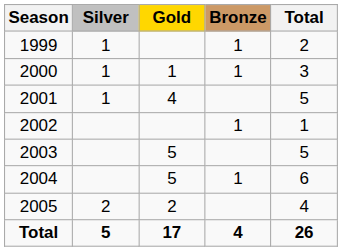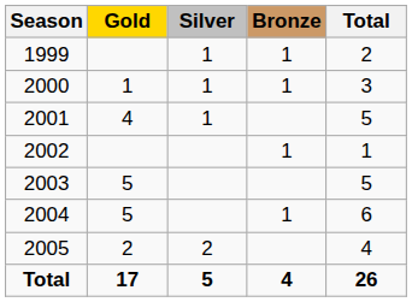 <table class="wikitable" style="text-align:center;">
 <tr>
 <th width = "55">Season</th>
+<th width = "55" style="background: gold;">Gold</th>
 <th width = "55" style="background: silver;">Silver</th>
-<th width = "55" style="background: gold;">Gold</th>
 <th width = "55" style="background: #cc9966;">Bronze</th>
 <th width = "55">Total</th>
 </tr>
 <tr>
 <td>1999</td>
+<td></td>
 <td>1</td>
-<td></td>
 <td>1</td>
 <td>2</td>
 </tr>
 <tr>
 <td>2000</td>
 <td>1</td>
 <td>1</td>
 <td>1</td>
 <td>3</td>
 </tr>
 <tr>
 <td>2001</td>
+<td>4</td>
 <td>1</td>
-<td>4</td>
 <td></td>
 <td>5</td>
 </tr>
 <tr>
 <td>2002</td>
 <td></td>
 <td></td>
 <td>1</td>
 <td>1</td>
 </tr>
 <tr>
 <td>2003</td>
+<td>5</td>
 <td></td>
-<td>5</td>
 <td></td>
 <td>5</td>
 </tr>
 <tr>
 <td>2004</td>
+<td>5</td>
 <td></td>
-<td>5</td>
 <td>1</td>
 <td>6</td>
 </tr>
 <tr>
 <td>2005</td>
 <td>2</td>
 <td>2</td>
 <td></td>
 <td>4</td>
 </tr>
 <tr>
 <td><strong>Total</strong></td>
+<td><strong>17</strong></td>
 <td><strong>5</strong></td>
-<td><strong>17</strong></td>
 <td><strong>4</strong></td>
 <td><strong>26</strong></td>
 </tr>
 </table>
